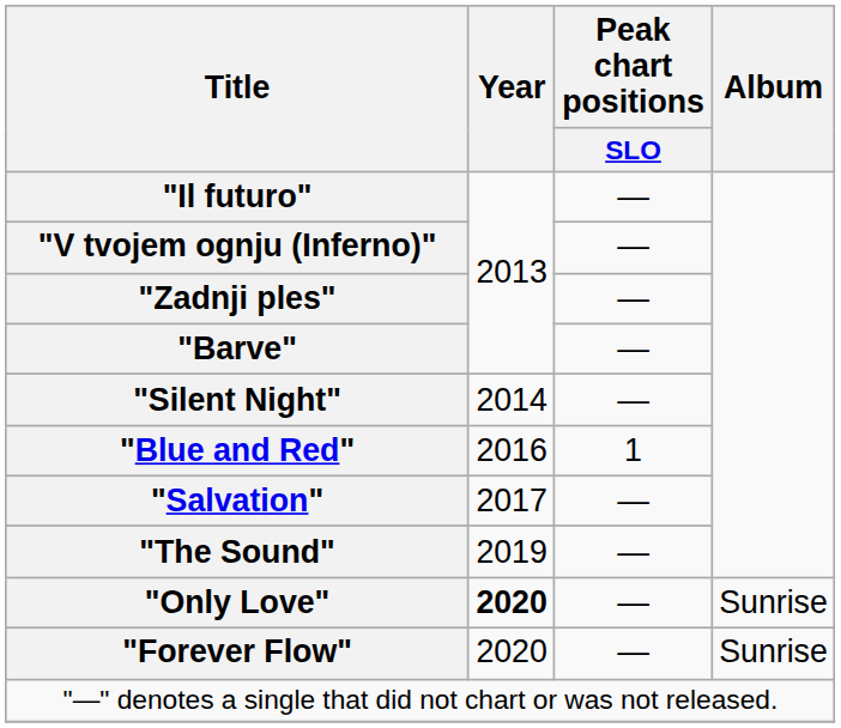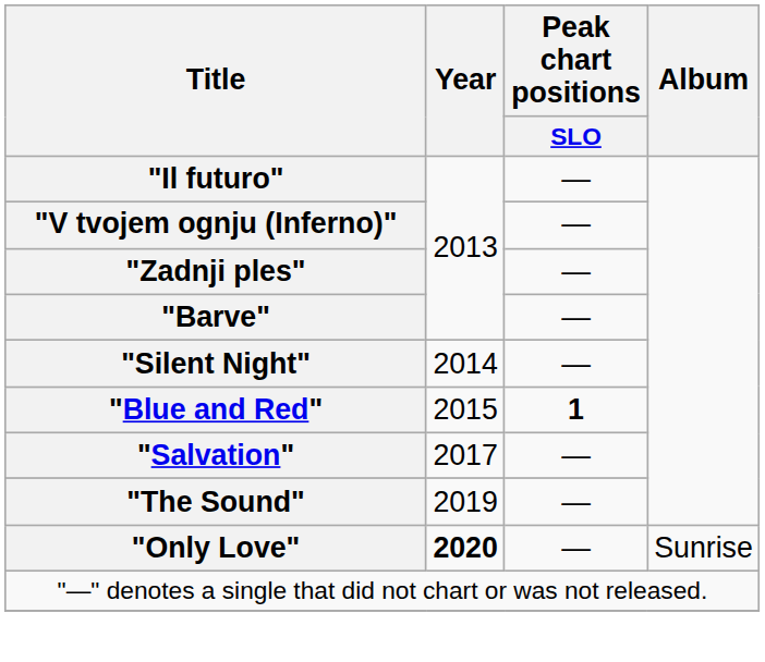 <table class="wikitable plainrowheaders" style="text-align:center;">
 <tr>
 <th rowspan="2" scope="col" style="width:14em;">Title</th>
 <th rowspan="2" scope="col" style="width:1em;">Year</th>
 <th scope="col">Peak chart positions</th>
 <th rowspan="2" scope="col">Album</th>
 </tr>
 <tr>
 <th scope="col" style="width:3em;font-size:85%;"><a href='#'>SLO</a></th>
 </tr>
 <tr>
 <th scope="row">"Il futuro"</th>
 <td rowspan="4">2013</td>
 <td>—</td>
 <td rowspan="8"></td>
 </tr>
 <tr>
 <th scope="row">"V tvojem ognju (Inferno)"</th>
 <td>—</td>
 </tr>
 <tr>
 <th scope="row">"Zadnji ples"</th>
 <td>—</td>
 </tr>
 <tr>
 <th scope="row">"Barve"</th>
 <td>—</td>
 </tr>
 <tr>
 <th scope="row">"Silent Night"</th>
 <td>2014</td>
 <td>—</td>
 </tr>
 <tr>
 <th scope="row">"<a href='#'>Blue and Red</a>"</th>
-<td>2016</td>
-<td>1</td>
+<td>2015</td>
+<td><strong>1</strong></td>
 </tr>
 <tr>
 <th scope="row">"<a href='#'>Salvation</a>"</th>
 <td>2017</td>
 <td>—</td>
 </tr>
 <tr>
 <th scope="row">"The Sound"</th>
 <td>2019</td>
 <td>—</td>
 </tr>
 <tr>
 <th scope="row">"Only Love"</th>
 <td><strong>2020</strong></td>
 <td>—</td>
 <td>Sunrise</td>
 </tr>
 <tr>
-<th scope="row">"Forever Flow"</th>
-<td>2020</td>
-<td>—</td>
-<td>Sunrise</td>
-</tr>
-<tr>
 <td colspan="4" style="text-align:center; font-size:85%;">"—" denotes a single that did not chart or was not released.</td>
 </tr>
 <tr>
 </tr>
 </table>
